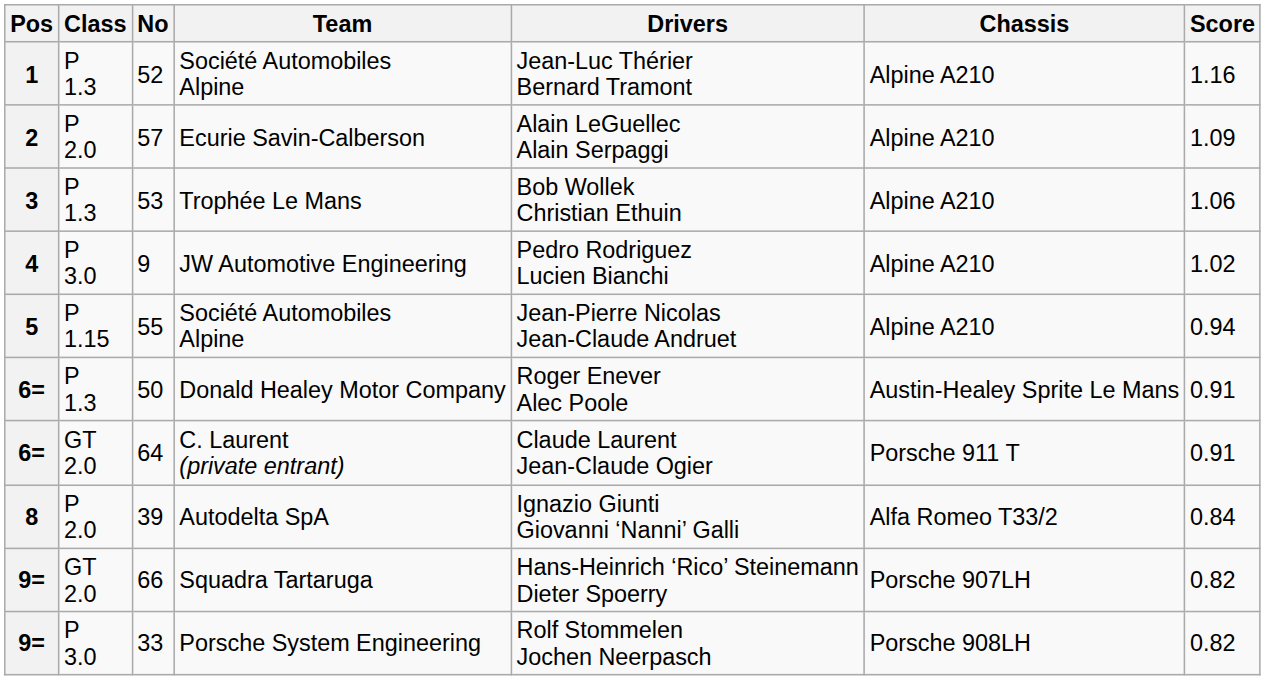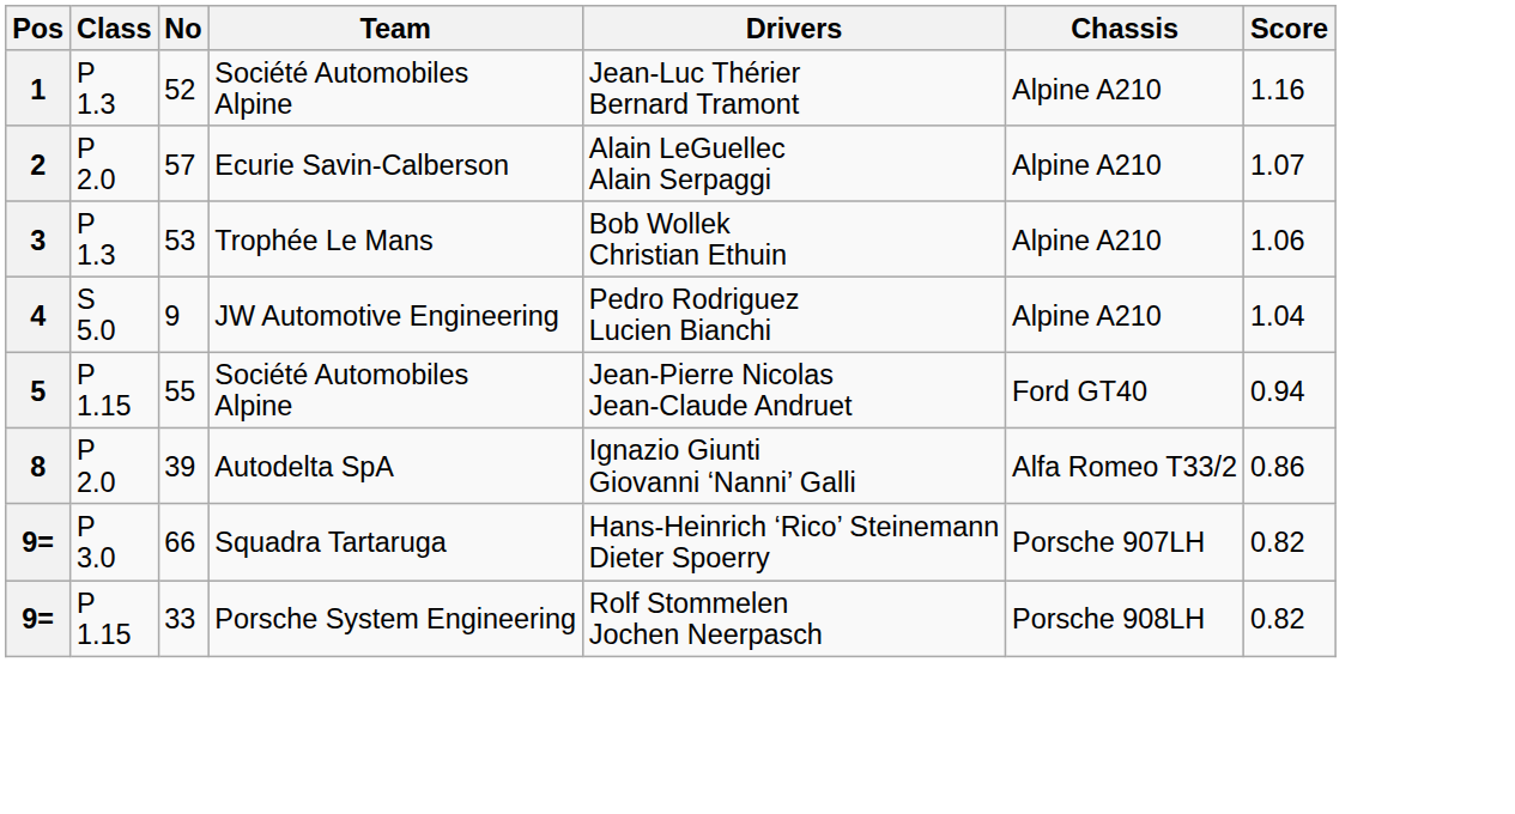 <table class="wikitable" style="font-size: 95%;">
 <tr>
 <th>Pos</th>
 <th>Class</th>
 <th>No</th>
 <th>Team</th>
 <th>Drivers</th>
 <th>Chassis</th>
 <th>Score</th>
 </tr>
 <tr>
 <th>1</th>
 <td>P<br>1.3</td>
 <td>52</td>
 <td> Société Automobiles<br>Alpine</td>
 <td> Jean-Luc Thérier<br> Bernard Tramont</td>
 <td>Alpine A210</td>
 <td>1.16</td>
 </tr>
 <tr>
 <th>2</th>
 <td>P<br>2.0</td>
 <td>57</td>
 <td> Ecurie Savin-Calberson</td>
 <td> Alain LeGuellec<br> Alain Serpaggi</td>
 <td>Alpine A210</td>
-<td>1.09</td>
+<td>1.07</td>
 </tr>
 <tr>
 <th>3</th>
 <td>P<br>1.3</td>
 <td>53</td>
 <td> Trophée Le Mans</td>
 <td> Bob Wollek<br> Christian Ethuin</td>
 <td>Alpine A210</td>
 <td>1.06</td>
 </tr>
 <tr>
 <th>4</th>
-<td>P<br>3.0</td>
+<td>S<br>5.0</td>
 <td>9</td>
 <td> JW Automotive Engineering</td>
 <td> Pedro Rodriguez<br> Lucien Bianchi</td>
 <td>Alpine A210</td>
-<td>1.02</td>
+<td>1.04</td>
 </tr>
 <tr>
 <th>5</th>
 <td>P<br>1.15</td>
 <td>55</td>
 <td> Société Automobiles<br>Alpine</td>
 <td> Jean-Pierre Nicolas<br> Jean-Claude Andruet</td>
-<td>Alpine A210</td>
+<td>Ford GT40</td>
 <td>0.94</td>
-</tr>
-<tr>
-<th>6=</th>
-<td>P<br>1.3</td>
-<td>50</td>
-<td> Donald Healey Motor Company</td>
-<td> Roger Enever<br> Alec Poole</td>
-<td>Austin-Healey Sprite Le Mans</td>
-<td>0.91</td>
-</tr>
-<tr>
-<th>6=</th>
-<td>GT<br>2.0</td>
-<td>64</td>
-<td> C. Laurent<br><em>(private entrant)</em></td>
-<td> Claude Laurent<br> Jean-Claude Ogier</td>
-<td>Porsche 911 T</td>
-<td>0.91</td>
 </tr>
 <tr>
 <th>8</th>
 <td>P<br>2.0</td>
 <td>39</td>
 <td> Autodelta SpA</td>
 <td> Ignazio Giunti<br> Giovanni ‘Nanni’ Galli</td>
 <td>Alfa Romeo T33/2</td>
-<td>0.84</td>
+<td>0.86</td>
 </tr>
 <tr>
 <th>9=</th>
-<td>GT<br>2.0</td>
+<td>P<br>3.0</td>
 <td>66</td>
 <td> Squadra Tartaruga</td>
 <td> Hans-Heinrich ‘Rico’ Steinemann<br> Dieter Spoerry</td>
 <td>Porsche 907LH</td>
 <td>0.82</td>
 </tr>
 <tr>
 <th>9=</th>
-<td>P<br>3.0</td>
+<td>P<br>1.15</td>
 <td>33</td>
 <td> Porsche System Engineering</td>
 <td> Rolf Stommelen<br> Jochen Neerpasch</td>
 <td>Porsche 908LH</td>
 <td>0.82</td>
 </tr>
 </table>
